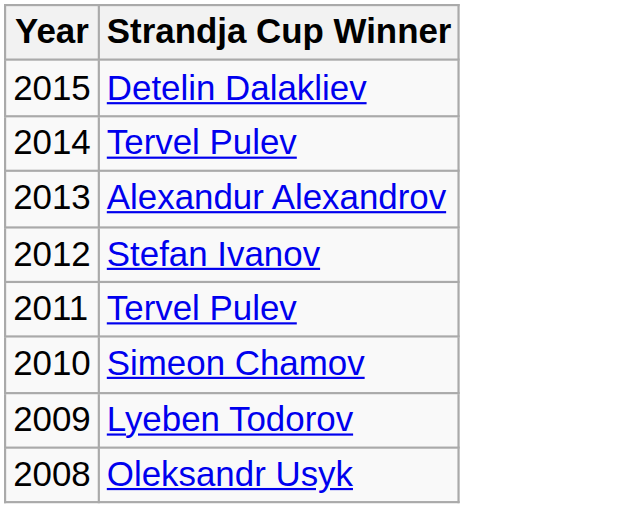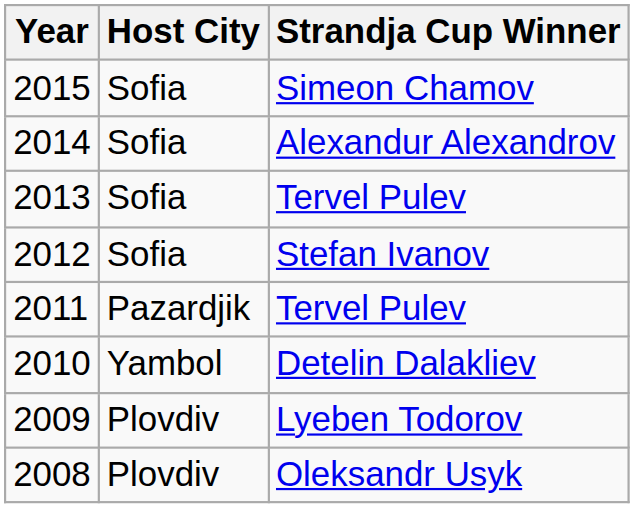 <table class="wikitable">
 <tr>
 <th>Year</th>
+<th>Host City</th>
 <th>Strandja Cup Winner</th>
 </tr>
 <tr>
 <td>2015</td>
-<td> <a href='#'>Detelin Dalakliev</a></td>
+<td>Sofia</td>
+<td> <a href='#'>Simeon Chamov</a></td>
 </tr>
 <tr>
 <td>2014</td>
+<td>Sofia</td>
+<td> <a href='#'>Alexandur Alexandrov</a></td>
+</tr>
+<tr>
+<td>2013</td>
+<td>Sofia</td>
 <td> <a href='#'>Tervel Pulev</a></td>
 </tr>
 <tr>
-<td>2013</td>
-<td> <a href='#'>Alexandur Alexandrov</a></td>
-</tr>
-<tr>
 <td>2012</td>
+<td>Sofia</td>
 <td> <a href='#'>Stefan Ivanov</a></td>
 </tr>
 <tr>
 <td>2011</td>
+<td>Pazardjik</td>
 <td> <a href='#'>Tervel Pulev</a></td>
 </tr>
 <tr>
 <td>2010</td>
-<td> <a href='#'>Simeon Chamov</a></td>
+<td>Yambol</td>
+<td> <a href='#'>Detelin Dalakliev</a></td>
 </tr>
 <tr>
 <td>2009</td>
+<td>Plovdiv</td>
 <td> <a href='#'>Lyeben Todorov</a></td>
 </tr>
 <tr>
 <td>2008</td>
+<td>Plovdiv</td>
 <td> <a href='#'>Oleksandr Usyk</a></td>
 </tr>
 </table>
